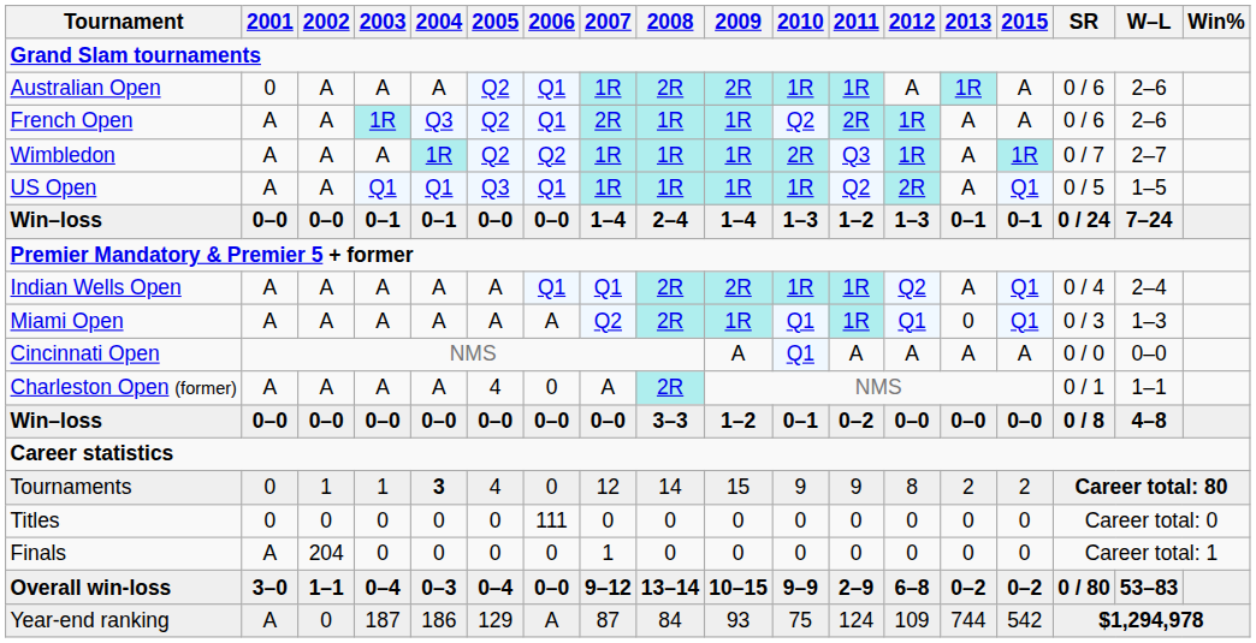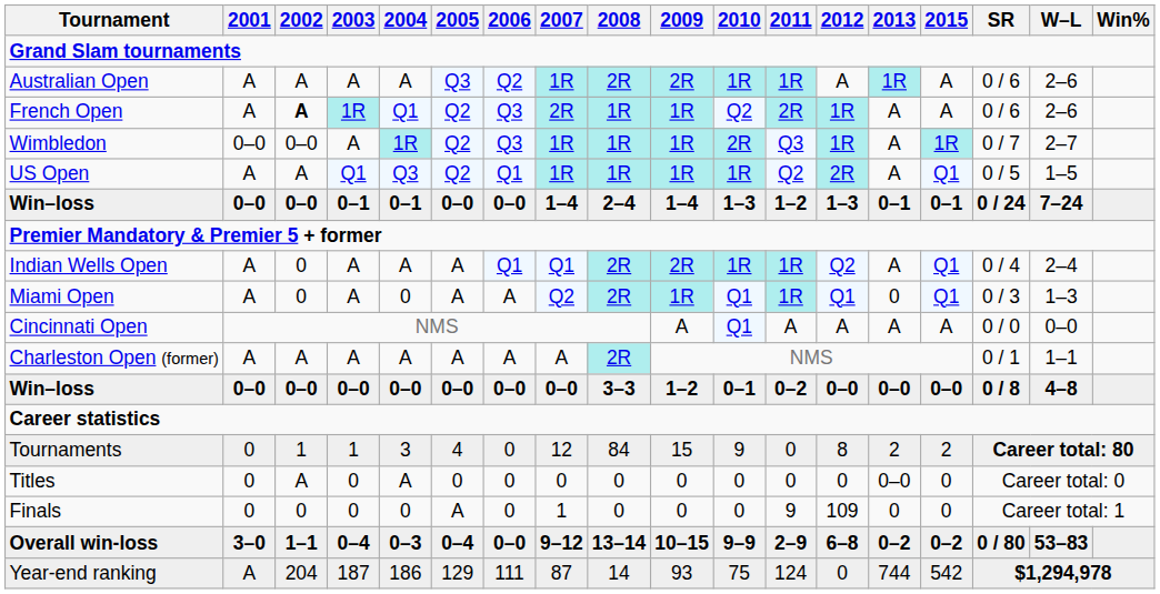 <table class="wikitable" style=text-align:center;>
 <tr>
 <th>Tournament</th>
 <th><a href='#'>2001</a></th>
 <th><a href='#'>2002</a></th>
 <th><a href='#'>2003</a></th>
 <th><a href='#'>2004</a></th>
 <th><a href='#'>2005</a></th>
 <th><a href='#'>2006</a></th>
 <th><a href='#'>2007</a></th>
 <th><a href='#'>2008</a></th>
 <th><a href='#'>2009</a></th>
 <th><a href='#'>2010</a></th>
 <th><a href='#'>2011</a></th>
 <th><a href='#'>2012</a></th>
 <th><a href='#'>2013</a></th>
 <th><a href='#'>2015</a></th>
 <th>SR</th>
 <th>W–L</th>
 <th>Win%</th>
 </tr>
 <tr>
 <td colspan="18" align="left"><strong><a href='#'>Grand Slam tournaments</a></strong></td>
 </tr>
 <tr>
 <td align="left"><a href='#'>Australian Open</a></td>
-<td>0</td>
 <td>A</td>
 <td>A</td>
 <td>A</td>
+<td>A</td>
+<td bgcolor=f0f8ff><a href='#'>Q3</a></td>
 <td bgcolor=f0f8ff><a href='#'>Q2</a></td>
-<td bgcolor=f0f8ff><a href='#'>Q1</a></td>
 <td bgcolor="afeeee"><a href='#'>1R</a></td>
 <td bgcolor="afeeee"><a href='#'>2R</a></td>
 <td bgcolor="afeeee"><a href='#'>2R</a></td>
 <td bgcolor="afeeee"><a href='#'>1R</a></td>
 <td bgcolor="afeeee"><a href='#'>1R</a></td>
 <td>A</td>
 <td bgcolor="afeeee"><a href='#'>1R</a></td>
 <td>A</td>
 <td>0 / 6</td>
 <td>2–6</td>
 <td></td>
 </tr>
 <tr>
 <td align="left"><a href='#'>French Open</a></td>
 <td>A</td>
-<td>A</td>
+<td><strong>A</strong></td>
 <td bgcolor="afeeee"><a href='#'>1R</a></td>
+<td bgcolor=f0f8ff><a href='#'>Q1</a></td>
+<td bgcolor=f0f8ff><a href='#'>Q2</a></td>
 <td bgcolor=f0f8ff><a href='#'>Q3</a></td>
-<td bgcolor=f0f8ff><a href='#'>Q2</a></td>
-<td bgcolor=f0f8ff><a href='#'>Q1</a></td>
 <td bgcolor="afeeee"><a href='#'>2R</a></td>
 <td bgcolor="afeeee"><a href='#'>1R</a></td>
 <td bgcolor="afeeee"><a href='#'>1R</a></td>
 <td bgcolor=f0f8ff><a href='#'>Q2</a></td>
 <td bgcolor="afeeee"><a href='#'>2R</a></td>
 <td bgcolor="afeeee"><a href='#'>1R</a></td>
 <td>A</td>
 <td>A</td>
 <td>0 / 6</td>
 <td>2–6</td>
 <td></td>
 </tr>
 <tr>
 <td align="left"><a href='#'>Wimbledon</a></td>
-<td>A</td>
-<td>A</td>
+<td>0–0</td>
+<td>0–0</td>
 <td>A</td>
 <td bgcolor="afeeee"><a href='#'>1R</a></td>
 <td bgcolor=f0f8ff><a href='#'>Q2</a></td>
-<td bgcolor=f0f8ff><a href='#'>Q2</a></td>
+<td bgcolor=f0f8ff><a href='#'>Q3</a></td>
 <td bgcolor="afeeee"><a href='#'>1R</a></td>
 <td bgcolor="afeeee"><a href='#'>1R</a></td>
 <td bgcolor="afeeee"><a href='#'>1R</a></td>
 <td bgcolor="afeeee"><a href='#'>2R</a></td>
 <td bgcolor=f0f8ff><a href='#'>Q3</a></td>
 <td bgcolor="afeeee"><a href='#'>1R</a></td>
 <td>A</td>
 <td bgcolor="afeeee"><a href='#'>1R</a></td>
 <td>0 / 7</td>
 <td>2–7</td>
 <td></td>
 </tr>
 <tr>
 <td align="left"><a href='#'>US Open</a></td>
 <td>A</td>
 <td>A</td>
 <td bgcolor=f0f8ff><a href='#'>Q1</a></td>
-<td bgcolor=f0f8ff><a href='#'>Q1</a></td>
 <td bgcolor=f0f8ff><a href='#'>Q3</a></td>
+<td bgcolor=f0f8ff><a href='#'>Q2</a></td>
 <td bgcolor=f0f8ff><a href='#'>Q1</a></td>
 <td bgcolor="afeeee"><a href='#'>1R</a></td>
 <td bgcolor="afeeee"><a href='#'>1R</a></td>
 <td bgcolor="afeeee"><a href='#'>1R</a></td>
 <td bgcolor="afeeee"><a href='#'>1R</a></td>
 <td bgcolor=f0f8ff><a href='#'>Q2</a></td>
 <td bgcolor="afeeee"><a href='#'>2R</a></td>
 <td>A</td>
 <td bgcolor=f0f8ff><a href='#'>Q1</a></td>
 <td>0 / 5</td>
 <td>1–5</td>
 <td></td>
 </tr>
 <tr style=background:#efefef;font-weight:bold>
 <td style="text-align:left">Win–loss</td>
 <td>0–0</td>
 <td>0–0</td>
 <td>0–1</td>
 <td>0–1</td>
 <td>0–0</td>
 <td>0–0</td>
 <td>1–4</td>
 <td>2–4</td>
 <td>1–4</td>
 <td>1–3</td>
 <td>1–2</td>
 <td>1–3</td>
 <td>0–1</td>
 <td>0–1</td>
 <td>0 / 24</td>
 <td>7–24</td>
 <td></td>
 </tr>
 <tr>
 <td colspan="18" align="left"><strong><a href='#'>Premier Mandatory & Premier 5</a> + former</strong></td>
 </tr>
 <tr>
 <td align=left><a href='#'>Indian Wells Open</a></td>
 <td>A</td>
-<td>A</td>
+<td>0</td>
 <td>A</td>
 <td>A</td>
 <td>A</td>
 <td bgcolor=f0f8ff><a href='#'>Q1</a></td>
 <td bgcolor=f0f8ff><a href='#'>Q1</a></td>
 <td bgcolor=afeeee><a href='#'>2R</a></td>
 <td bgcolor=afeeee><a href='#'>2R</a></td>
 <td bgcolor=afeeee><a href='#'>1R</a></td>
 <td bgcolor=afeeee><a href='#'>1R</a></td>
 <td bgcolor=f0f8ff><a href='#'>Q2</a></td>
 <td>A</td>
 <td bgcolor=f0f8ff><a href='#'>Q1</a></td>
 <td>0 / 4</td>
 <td>2–4</td>
 <td></td>
 </tr>
 <tr>
 <td align=left><a href='#'>Miami Open</a></td>
 <td>A</td>
+<td>0</td>
 <td>A</td>
-<td>A</td>
-<td>A</td>
+<td>0</td>
 <td>A</td>
 <td>A</td>
 <td bgcolor=f0f8ff><a href='#'>Q2</a></td>
 <td bgcolor=afeeee><a href='#'>2R</a></td>
 <td bgcolor=afeeee><a href='#'>1R</a></td>
 <td bgcolor=f0f8ff><a href='#'>Q1</a></td>
 <td bgcolor=afeeee><a href='#'>1R</a></td>
 <td bgcolor=f0f8ff><a href='#'>Q1</a></td>
 <td>0</td>
 <td bgcolor=f0f8ff><a href='#'>Q1</a></td>
 <td>0 / 3</td>
 <td>1–3</td>
 <td></td>
 </tr>
 <tr>
 <td align=left><a href='#'>Cincinnati Open</a></td>
 <td colspan="8" style=color:#767676>NMS</td>
 <td>A</td>
 <td bgcolor=f0f8ff><a href='#'>Q1</a></td>
 <td>A</td>
 <td>A</td>
 <td>A</td>
 <td>A</td>
 <td>0 / 0</td>
 <td>0–0</td>
 <td></td>
 </tr>
 <tr>
 <td align=left><a href='#'>Charleston Open</a> <small>(former)</small></td>
 <td>A</td>
 <td>A</td>
 <td>A</td>
 <td>A</td>
-<td>4</td>
-<td>0</td>
+<td>A</td>
+<td>A</td>
 <td>A</td>
 <td bgcolor=afeeee><a href='#'>2R</a></td>
 <td colspan="6" style=color:#767676>NMS</td>
 <td>0 / 1</td>
 <td>1–1</td>
 <td></td>
 </tr>
 <tr style=background:#efefef;font-weight:bold>
 <td align=left>Win–loss</td>
 <td>0–0</td>
 <td>0–0</td>
 <td>0–0</td>
 <td>0–0</td>
 <td>0–0</td>
 <td>0–0</td>
 <td>0–0</td>
 <td>3–3</td>
 <td>1–2</td>
 <td>0–1</td>
 <td>0–2</td>
 <td>0–0</td>
 <td>0–0</td>
 <td>0–0</td>
 <td>0 / 8</td>
 <td>4–8</td>
 <td></td>
 </tr>
 <tr>
 <td align=left colspan="18"><strong>Career statistics</strong></td>
 </tr>
 <tr bgcolor=efefef>
 <td align=left>Tournaments</td>
 <td>0</td>
 <td>1</td>
 <td>1</td>
-<td><strong>3</strong></td>
+<td>3</td>
 <td>4</td>
 <td>0</td>
 <td>12</td>
-<td>14</td>
+<td>84</td>
 <td>15</td>
 <td>9</td>
-<td>9</td>
+<td>0</td>
 <td>8</td>
 <td>2</td>
 <td>2</td>
 <td colspan="3"><strong>Career total: 80</strong></td>
 </tr>
 <tr>
 <td style="text-align:left">Titles</td>
 <td>0</td>
+<td>A</td>
 <td>0</td>
-<td>0</td>
-<td>0</td>
-<td>0</td>
-<td>111</td>
+<td>A</td>
 <td>0</td>
 <td>0</td>
 <td>0</td>
 <td>0</td>
 <td>0</td>
 <td>0</td>
 <td>0</td>
 <td>0</td>
+<td>0–0</td>
+<td>0</td>
 <td colspan="3">Career total: 0</td>
 </tr>
 <tr>
 <td style="text-align:left">Finals</td>
-<td>A</td>
-<td>204</td>
 <td>0</td>
 <td>0</td>
 <td>0</td>
+<td>0</td>
+<td>A</td>
 <td>0</td>
 <td>1</td>
 <td>0</td>
 <td>0</td>
 <td>0</td>
-<td>0</td>
-<td>0</td>
+<td>9</td>
+<td>109</td>
 <td>0</td>
 <td>0</td>
 <td colspan="3">Career total: 1</td>
 </tr>
 <tr style=background:#efefef;font-weight:bold>
 <td align=left>Overall win-loss</td>
 <td>3–0</td>
 <td>1–1</td>
 <td>0–4</td>
 <td>0–3</td>
 <td>0–4</td>
 <td>0–0</td>
 <td>9–12</td>
 <td>13–14</td>
 <td>10–15</td>
 <td>9–9</td>
 <td>2–9</td>
 <td>6–8</td>
 <td>0–2</td>
 <td>0–2</td>
 <td>0 / 80</td>
 <td>53–83</td>
 <td></td>
 </tr>
 <tr bgcolor="efefef">
 <td style="text-align:left">Year-end ranking</td>
 <td>A</td>
-<td>0</td>
+<td>204</td>
 <td>187</td>
 <td>186</td>
 <td>129</td>
-<td>A</td>
+<td>111</td>
 <td>87</td>
-<td>84</td>
+<td>14</td>
 <td>93</td>
 <td>75</td>
 <td>124</td>
-<td>109</td>
+<td>0</td>
 <td>744</td>
 <td>542</td>
 <td colspan="3"><strong>$1,294,978</strong></td>
 </tr>
 </table>
